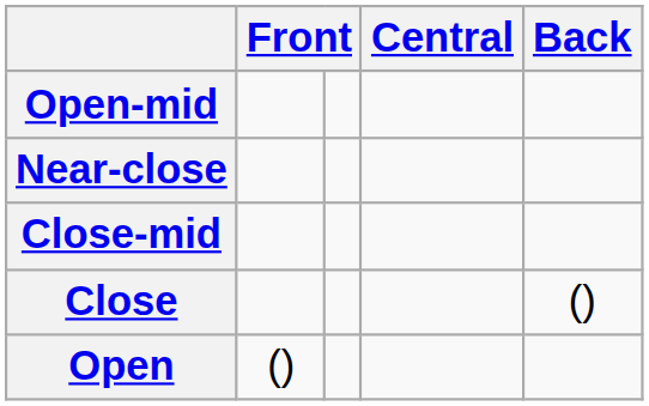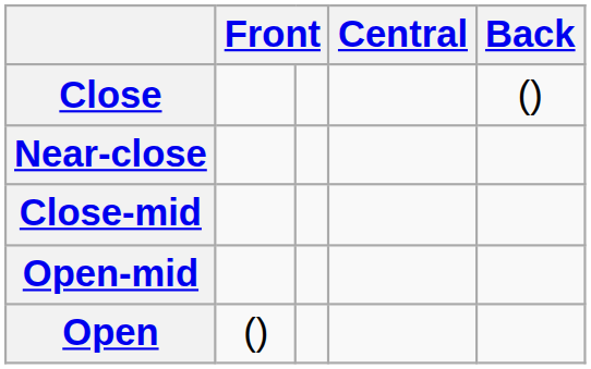 <table class="wikitable" style="text-align:center">
 <tr>
 <th></th>
 <th colspan="2"><a href='#'>Front</a></th>
 <th><a href='#'>Central</a></th>
 <th><a href='#'>Back</a></th>
 </tr>
 <tr align="center">
-<th><a href='#'>Open-mid</a></th>
+<th><a href='#'>Close</a></th>
 <td></td>
 <td></td>
 <td></td>
-<td></td>
+<td>()</td>
 </tr>
 <tr>
 <th><a href='#'>Near-close</a></th>
 <td></td>
 <td></td>
 <td></td>
 <td></td>
 </tr>
 <tr>
 <th><a href='#'>Close-mid</a></th>
 <td></td>
 <td></td>
 <td></td>
 <td></td>
 </tr>
 <tr align="center">
-<th><a href='#'>Close</a></th>
+<th><a href='#'>Open-mid</a></th>
 <td></td>
 <td></td>
 <td></td>
-<td>()</td>
+<td></td>
 </tr>
 <tr align="center">
 <th><a href='#'>Open</a></th>
 <td>()</td>
 <td></td>
 <td></td>
 <td></td>
 </tr>
 </table>
